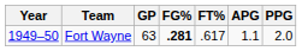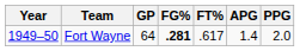 <table class="wikitable sortable" style="font-size:95%; text-align:right;">
 <tr>
 <th>Year</th>
 <th>Team</th>
 <th>GP</th>
 <th>FG%</th>
 <th>FT%</th>
 <th>APG</th>
 <th>PPG</th>
 </tr>
 <tr>
 <td><a href='#'>1949–50</a></td>
 <td style="text-align:left;"><a href='#'>Fort Wayne</a></td>
-<td>63</td>
+<td>64</td>
 <td><strong>.281</strong></td>
 <td>.617</td>
-<td>1.1</td>
+<td>1.4</td>
 <td>2.0</td>
 </tr>
 </table>
